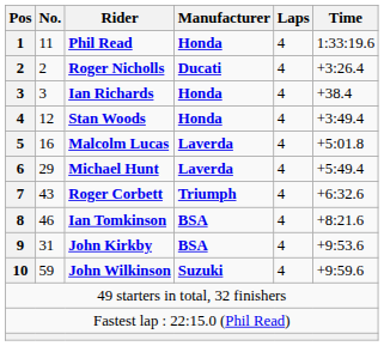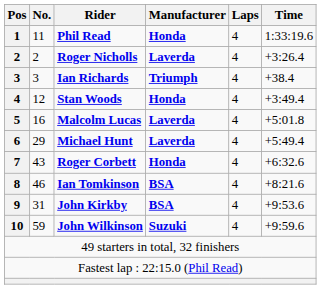 <table class="wikitable" style="font-size: 95%;">
 <tr>
 <th>Pos</th>
 <th>No.</th>
 <th>Rider</th>
 <th>Manufacturer</th>
 <th>Laps</th>
 <th>Time</th>
 </tr>
 <tr>
 <th>1</th>
 <td>11</td>
 <td> <strong><a href='#'>Phil Read</a></strong></td>
 <td><strong><a href='#'>Honda</a></strong></td>
 <td>4</td>
 <td>1:33:19.6</td>
 </tr>
 <tr>
 <th>2</th>
 <td>2</td>
 <td> <strong><a href='#'>Roger Nicholls</a></strong></td>
-<td><strong><a href='#'>Ducati</a></strong></td>
+<td><strong><a href='#'>Laverda</a></strong></td>
 <td>4</td>
 <td>+3:26.4</td>
 </tr>
 <tr>
 <th>3</th>
 <td>3</td>
 <td> <strong><a href='#'>Ian Richards</a></strong></td>
-<td><strong><a href='#'>Honda</a></strong></td>
+<td><strong><a href='#'>Triumph</a></strong></td>
 <td>4</td>
 <td>+38.4</td>
 </tr>
 <tr>
 <th>4</th>
 <td>12</td>
 <td> <strong><a href='#'>Stan Woods</a></strong></td>
 <td><strong><a href='#'>Honda</a></strong></td>
 <td>4</td>
 <td>+3:49.4</td>
 </tr>
 <tr>
 <th>5</th>
 <td>16</td>
 <td> <strong><a href='#'>Malcolm Lucas</a></strong></td>
 <td><strong><a href='#'>Laverda</a></strong></td>
 <td>4</td>
 <td>+5:01.8</td>
 </tr>
 <tr>
 <th>6</th>
 <td>29</td>
 <td> <strong><a href='#'>Michael Hunt</a></strong></td>
 <td><strong><a href='#'>Laverda</a></strong></td>
 <td>4</td>
 <td>+5:49.4</td>
 </tr>
 <tr>
 <th>7</th>
 <td>43</td>
 <td> <strong><a href='#'>Roger Corbett</a></strong></td>
-<td><strong><a href='#'>Triumph</a></strong></td>
+<td><strong><a href='#'>Honda</a></strong></td>
 <td>4</td>
 <td>+6:32.6</td>
 </tr>
 <tr>
 <th>8</th>
 <td>46</td>
 <td> <strong><a href='#'>Ian Tomkinson</a></strong></td>
 <td><strong><a href='#'>BSA</a></strong></td>
 <td>4</td>
 <td>+8:21.6</td>
 </tr>
 <tr>
 <th>9</th>
 <td>31</td>
 <td> <strong><a href='#'>John Kirkby</a></strong></td>
 <td><strong><a href='#'>BSA</a></strong></td>
 <td>4</td>
 <td>+9:53.6</td>
 </tr>
 <tr>
 <th>10</th>
 <td>59</td>
 <td> <strong><a href='#'>John Wilkinson</a></strong></td>
 <td><strong><a href='#'>Suzuki</a></strong></td>
 <td>4</td>
 <td>+9:59.6</td>
 </tr>
 <tr>
 <td colspan=6 align=center>49 starters in total, 32 finishers</td>
 </tr>
 <tr>
 <td colspan=6 align=center>Fastest lap : 22:15.0 (<a href='#'>Phil Read</a>)</td>
 </tr>
 <tr>
 <th colspan=6></th>
 </tr>
 </table>
